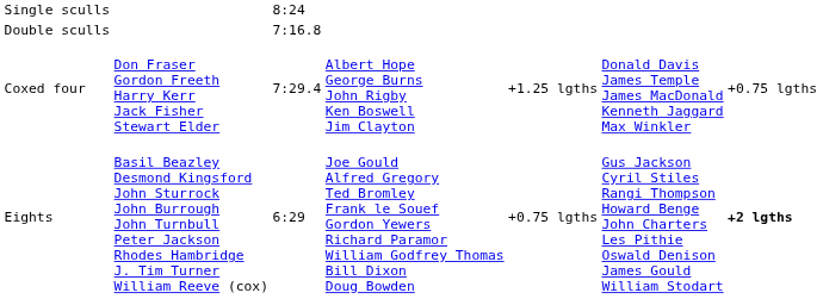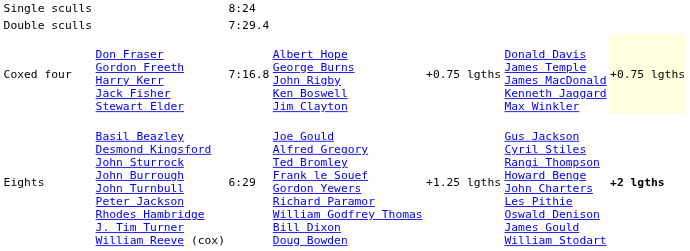 <table>
 <tr>
 <td>Single sculls</td>
 <td></td>
 <td>8:24</td>
 <td></td>
 <td></td>
 <td></td>
 <td></td>
 </tr>
 <tr>
 <td>Double sculls</td>
 <td></td>
-<td>7:16.8</td>
+<td>7:29.4</td>
 <td></td>
 <td></td>
 <td></td>
 <td></td>
 </tr>
 <tr>
 <td>Coxed four</td>
 <td><br><a href='#'>Don Fraser</a><br><a href='#'>Gordon Freeth</a><br><a href='#'>Harry Kerr</a><br><a href='#'>Jack Fisher</a><br><a href='#'>Stewart Elder</a></td>
-<td>7:29.4</td>
+<td>7:16.8</td>
 <td><br><a href='#'>Albert Hope</a><br><a href='#'>George Burns</a><br><a href='#'>John Rigby</a><br><a href='#'>Ken Boswell</a><br><a href='#'>Jim Clayton</a></td>
-<td>+1.25 lgths</td>
+<td>+0.75 lgths</td>
 <td><br><a href='#'>Donald Davis</a><br><a href='#'>James Temple</a><br><a href='#'>James MacDonald</a><br><a href='#'>Kenneth Jaggard</a><br><a href='#'>Max Winkler</a></td>
-<td>+0.75 lgths</td>
+<td style="background: lightyellow;">+0.75 lgths</td>
 </tr>
 <tr>
 <td>Eights</td>
 <td><br><a href='#'>Basil Beazley</a><br><a href='#'>Desmond Kingsford</a><br><a href='#'>John Sturrock</a><br><a href='#'>John Burrough</a><br><a href='#'>John Turnbull</a><br><a href='#'>Peter Jackson</a><br><a href='#'>Rhodes Hambridge</a><br><a href='#'>J. Tim Turner</a><br><a href='#'>William Reeve</a> (cox)</td>
 <td>6:29</td>
 <td><br><a href='#'>Joe Gould</a><br><a href='#'>Alfred Gregory</a><br><a href='#'>Ted Bromley</a><br><a href='#'>Frank le Souef</a><br><a href='#'>Gordon Yewers</a><br><a href='#'>Richard Paramor</a><br><a href='#'>William Godfrey Thomas</a><br><a href='#'>Bill Dixon</a><br><a href='#'>Doug Bowden</a></td>
-<td>+0.75 lgths</td>
+<td>+1.25 lgths</td>
 <td><br><a href='#'>Gus Jackson</a><br><a href='#'>Cyril Stiles</a><br><a href='#'>Rangi Thompson</a><br><a href='#'>Howard Benge</a><br><a href='#'>John Charters</a><br><a href='#'>Les Pithie</a><br><a href='#'>Oswald Denison</a><br><a href='#'>James Gould</a><br><a href='#'>William Stodart</a></td>
 <td><strong>+2 lgths</strong></td>
 </tr>
 </table>
